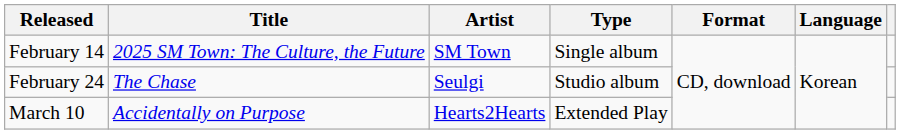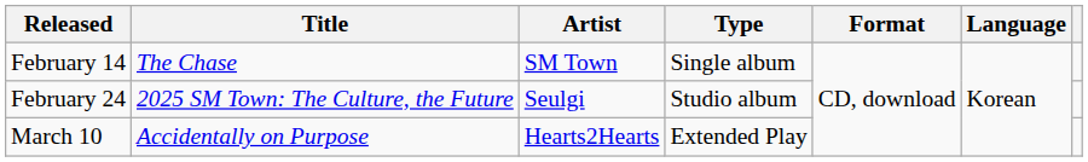 <table class="wikitable sortable">
 <tr>
 <th scope="col">Released</th>
 <th scope="col">Title</th>
 <th scope="col">Artist</th>
 <th scope="col">Type</th>
 <th scope="col">Format</th>
 <th scope="col">Language</th>
 <th scope="col" class="unsortable"></th>
 </tr>
 <tr>
 <td>February 14</td>
-<td><em><a href='#'>2025 SM Town: The Culture, the Future</a></em></td>
+<td><em><a href='#'>The Chase</a></em></td>
 <td><a href='#'>SM Town</a></td>
 <td>Single album</td>
 <td rowspan="3">CD, download</td>
 <td rowspan="3">Korean</td>
 <td></td>
 </tr>
 <tr>
 <td>February 24</td>
-<td><em><a href='#'>The Chase</a></em></td>
+<td><em><a href='#'>2025 SM Town: The Culture, the Future</a></em></td>
 <td><a href='#'>Seulgi</a></td>
 <td>Studio album</td>
 <td></td>
 </tr>
 <tr>
 <td>March 10</td>
 <td><em><a href='#'>Accidentally on Purpose</a></em></td>
 <td><a href='#'>Hearts2Hearts</a></td>
 <td>Extended Play</td>
 <td></td>
 </tr>
 </table>
